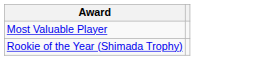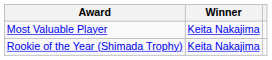 <table class="wikitable">
 <tr>
 <th>Award</th>
+<th>Winner</th>
 <th></th>
 </tr>
 <tr>
 <td><a href='#'>Most Valuable Player</a></td>
+<td> <a href='#'>Keita Nakajima</a></td>
 <td></td>
 </tr>
 <tr>
 <td><a href='#'>Rookie of the Year (Shimada Trophy)</a></td>
+<td> <a href='#'>Keita Nakajima</a></td>
 <td></td>
 </tr>
 </table>
